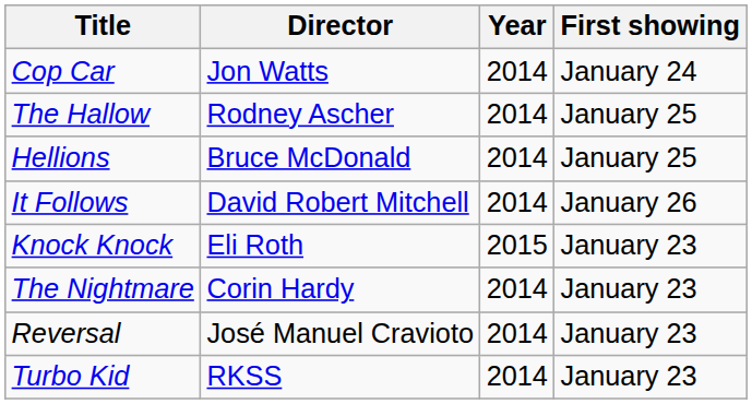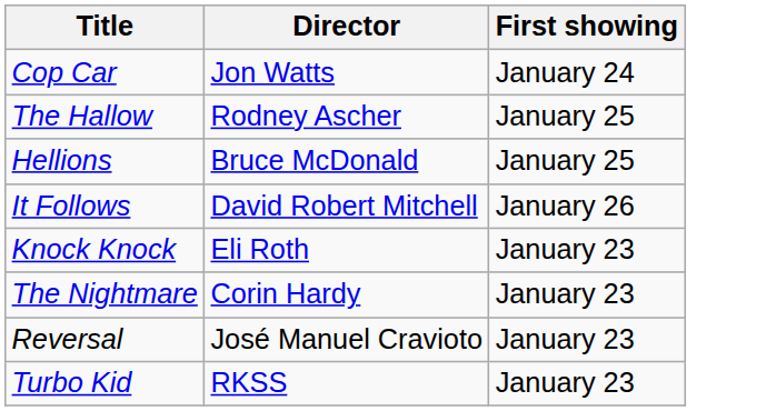 <table class="wikitable sortable">
 <tr>
 <th>Title</th>
 <th>Director</th>
-<th>Year</th>
 <th>First showing</th>
 </tr>
 <tr>
 <td><em><a href='#'>Cop Car</a></em></td>
 <td><a href='#'>Jon Watts</a></td>
-<td>2014</td>
 <td>January 24</td>
 </tr>
 <tr>
 <td><em><a href='#'>The Hallow</a></em></td>
 <td><a href='#'>Rodney Ascher</a></td>
-<td>2014</td>
 <td>January 25</td>
 </tr>
 <tr>
 <td><em><a href='#'>Hellions</a></em></td>
 <td><a href='#'>Bruce McDonald</a></td>
-<td>2014</td>
 <td>January 25</td>
 </tr>
 <tr>
 <td><em><a href='#'>It Follows</a></em></td>
 <td><a href='#'>David Robert Mitchell</a></td>
-<td>2014</td>
 <td>January 26</td>
 </tr>
 <tr>
 <td><em><a href='#'>Knock Knock</a></em></td>
 <td><a href='#'>Eli Roth</a></td>
-<td>2015</td>
 <td>January 23</td>
 </tr>
 <tr>
 <td><em><a href='#'>The Nightmare</a></em></td>
 <td><a href='#'>Corin Hardy</a></td>
-<td>2014</td>
 <td>January 23</td>
 </tr>
 <tr>
 <td><em>Reversal</em></td>
 <td>José Manuel Cravioto</td>
-<td>2014</td>
 <td>January 23</td>
 </tr>
 <tr>
 <td><em><a href='#'>Turbo Kid</a></em></td>
 <td><a href='#'>RKSS</a></td>
-<td>2014</td>
 <td>January 23</td>
 </tr>
 </table>
